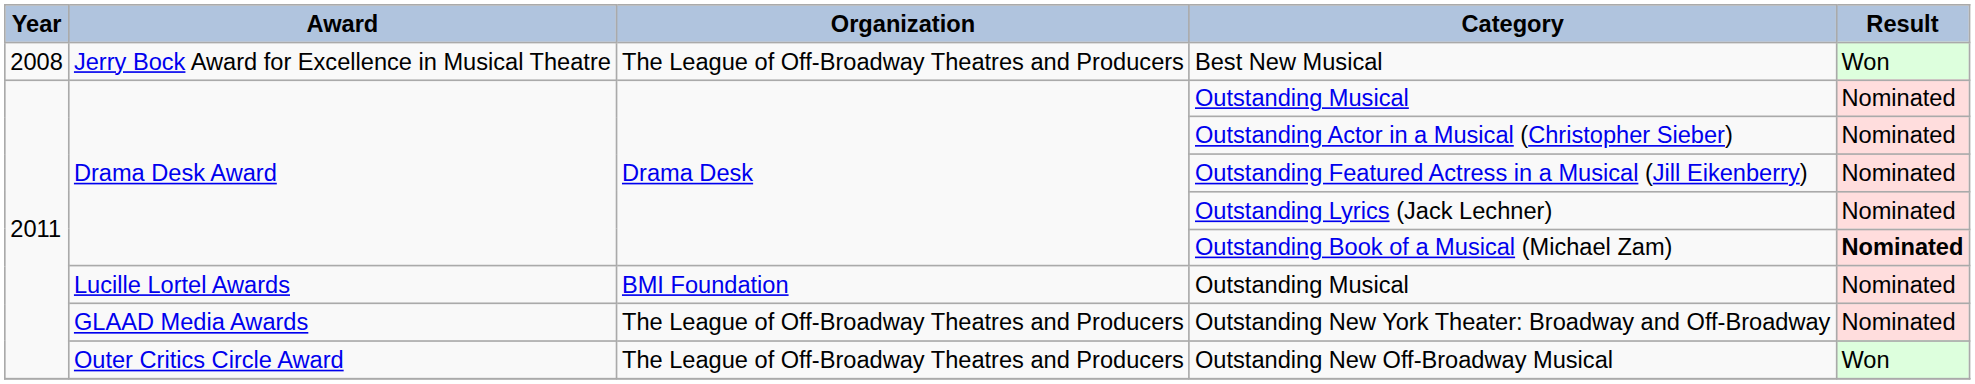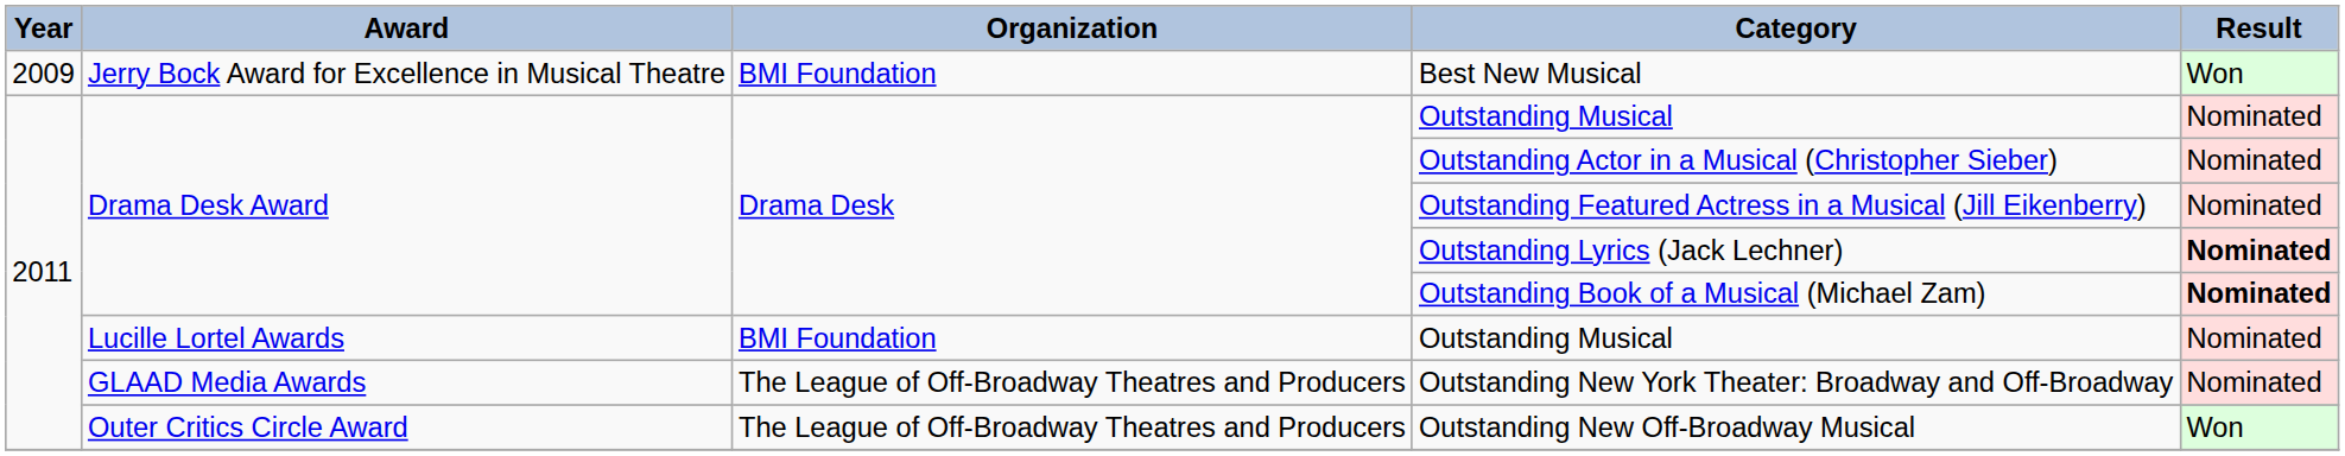 <table class="wikitable" style="font-size:90%;">
 <tr>
 <th style="background:#B0C4DE;">Year</th>
 <th style="background:#B0C4DE;">Award</th>
 <th style="background:#B0C4DE;">Organization</th>
 <th style="background:#B0C4DE;">Category</th>
 <th style="background:#B0C4DE;">Result</th>
 </tr>
 <tr>
-<td>2008</td>
+<td>2009</td>
 <td><a href='#'>Jerry Bock</a> Award for Excellence in Musical Theatre</td>
-<td>The League of Off-Broadway Theatres and Producers</td>
+<td><a href='#'>BMI Foundation</a></td>
 <td>Best New Musical</td>
 <td bgcolor="#ddffdd">Won</td>
 </tr>
 <tr>
 <td rowspan="8">2011</td>
 <td rowspan="5"><a href='#'>Drama Desk Award</a></td>
 <td rowspan="5"><a href='#'>Drama Desk</a></td>
 <td><a href='#'>Outstanding Musical</a></td>
 <td style="background: #ffdddd">Nominated</td>
 </tr>
 <tr>
 <td><a href='#'>Outstanding Actor in a Musical</a> (<a href='#'>Christopher Sieber</a>)</td>
 <td style="background: #ffdddd">Nominated</td>
 </tr>
 <tr>
 <td><a href='#'>Outstanding Featured Actress in a Musical</a> (<a href='#'>Jill Eikenberry</a>)</td>
 <td style="background: #ffdddd">Nominated</td>
 </tr>
 <tr>
 <td><a href='#'>Outstanding Lyrics</a> (Jack Lechner)</td>
-<td style="background: #ffdddd">Nominated</td>
+<td style="background: #ffdddd"><strong>Nominated</strong></td>
 </tr>
 <tr>
 <td><a href='#'>Outstanding Book of a Musical</a> (Michael Zam)</td>
 <td style="background: #ffdddd"><strong>Nominated</strong></td>
 </tr>
 <tr>
 <td><a href='#'>Lucille Lortel Awards</a></td>
 <td><a href='#'>BMI Foundation</a></td>
 <td>Outstanding Musical</td>
 <td style="background: #ffdddd">Nominated</td>
 </tr>
 <tr>
 <td><a href='#'>GLAAD Media Awards</a></td>
 <td>The League of Off-Broadway Theatres and Producers</td>
 <td>Outstanding New York Theater: Broadway and Off-Broadway</td>
 <td style="background: #ffdddd">Nominated</td>
 </tr>
 <tr>
 <td><a href='#'>Outer Critics Circle Award</a></td>
 <td>The League of Off-Broadway Theatres and Producers</td>
 <td>Outstanding New Off-Broadway Musical</td>
 <td bgcolor="#ddffdd">Won</td>
 </tr>
 <tr>
 </tr>
 </table>
